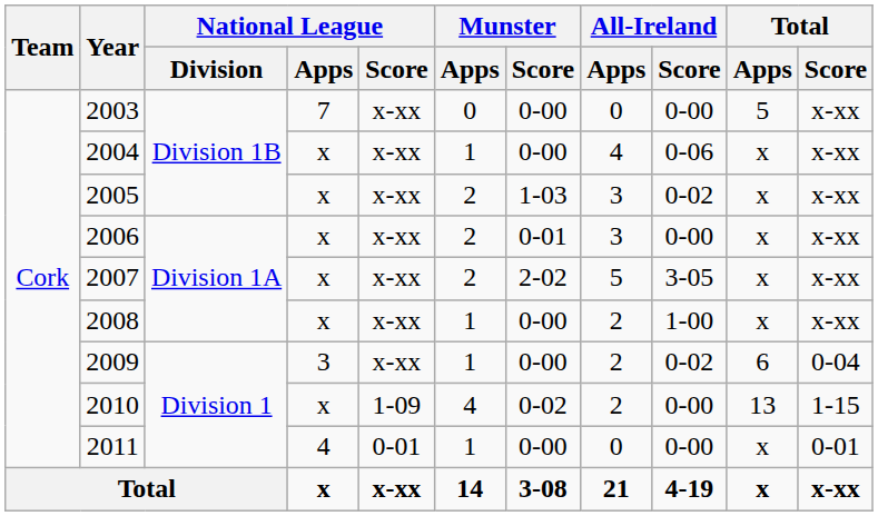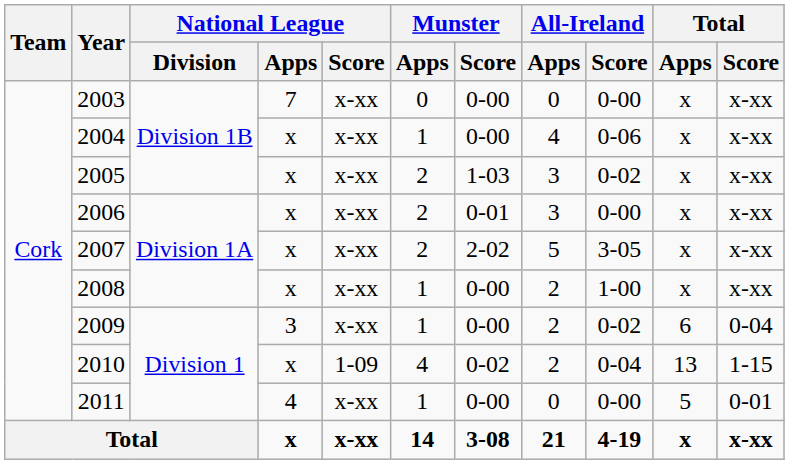 <table class="wikitable" style="text-align:center">
 <tr>
 <th rowspan="2">Team</th>
 <th rowspan="2">Year</th>
 <th colspan="3"><a href='#'>National League</a></th>
 <th colspan="2"><a href='#'>Munster</a></th>
 <th colspan="2"><a href='#'>All-Ireland</a></th>
 <th colspan="2">Total</th>
 </tr>
 <tr>
 <th>Division</th>
 <th>Apps</th>
 <th>Score</th>
 <th>Apps</th>
 <th>Score</th>
 <th>Apps</th>
 <th>Score</th>
 <th>Apps</th>
 <th>Score</th>
 </tr>
 <tr>
 <td rowspan="9"><a href='#'>Cork</a></td>
 <td>2003</td>
 <td rowspan="3"><a href='#'>Division 1B</a></td>
 <td>7</td>
 <td>x-xx</td>
 <td>0</td>
 <td>0-00</td>
 <td>0</td>
 <td>0-00</td>
-<td>5</td>
+<td>x</td>
 <td>x-xx</td>
 </tr>
 <tr>
 <td>2004</td>
 <td>x</td>
 <td>x-xx</td>
 <td>1</td>
 <td>0-00</td>
 <td>4</td>
 <td>0-06</td>
 <td>x</td>
 <td>x-xx</td>
 </tr>
 <tr>
 <td>2005</td>
 <td>x</td>
 <td>x-xx</td>
 <td>2</td>
 <td>1-03</td>
 <td>3</td>
 <td>0-02</td>
 <td>x</td>
 <td>x-xx</td>
 </tr>
 <tr>
 <td>2006</td>
 <td rowspan="3"><a href='#'>Division 1A</a></td>
 <td>x</td>
 <td>x-xx</td>
 <td>2</td>
 <td>0-01</td>
 <td>3</td>
 <td>0-00</td>
 <td>x</td>
 <td>x-xx</td>
 </tr>
 <tr>
 <td>2007</td>
 <td>x</td>
 <td>x-xx</td>
 <td>2</td>
 <td>2-02</td>
 <td>5</td>
 <td>3-05</td>
 <td>x</td>
 <td>x-xx</td>
 </tr>
 <tr>
 <td>2008</td>
 <td>x</td>
 <td>x-xx</td>
 <td>1</td>
 <td>0-00</td>
 <td>2</td>
 <td>1-00</td>
 <td>x</td>
 <td>x-xx</td>
 </tr>
 <tr>
 <td>2009</td>
 <td rowspan="3"><a href='#'>Division 1</a></td>
 <td>3</td>
 <td>x-xx</td>
 <td>1</td>
 <td>0-00</td>
 <td>2</td>
 <td>0-02</td>
 <td>6</td>
 <td>0-04</td>
 </tr>
 <tr>
 <td>2010</td>
 <td>x</td>
 <td>1-09</td>
 <td>4</td>
 <td>0-02</td>
 <td>2</td>
-<td>0-00</td>
+<td>0-04</td>
 <td>13</td>
 <td>1-15</td>
 </tr>
 <tr>
 <td>2011</td>
 <td>4</td>
-<td>0-01</td>
+<td>x-xx</td>
 <td>1</td>
 <td>0-00</td>
 <td>0</td>
 <td>0-00</td>
-<td>x</td>
+<td>5</td>
 <td>0-01</td>
 </tr>
 <tr>
 <th colspan="3">Total</th>
 <td><strong>x</strong></td>
 <td><strong>x-xx</strong></td>
 <td><strong>14</strong></td>
 <td><strong>3-08</strong></td>
 <td><strong>21</strong></td>
 <td><strong>4-19</strong></td>
 <td><strong>x</strong></td>
 <td><strong>x-xx</strong></td>
 </tr>
 </table>
